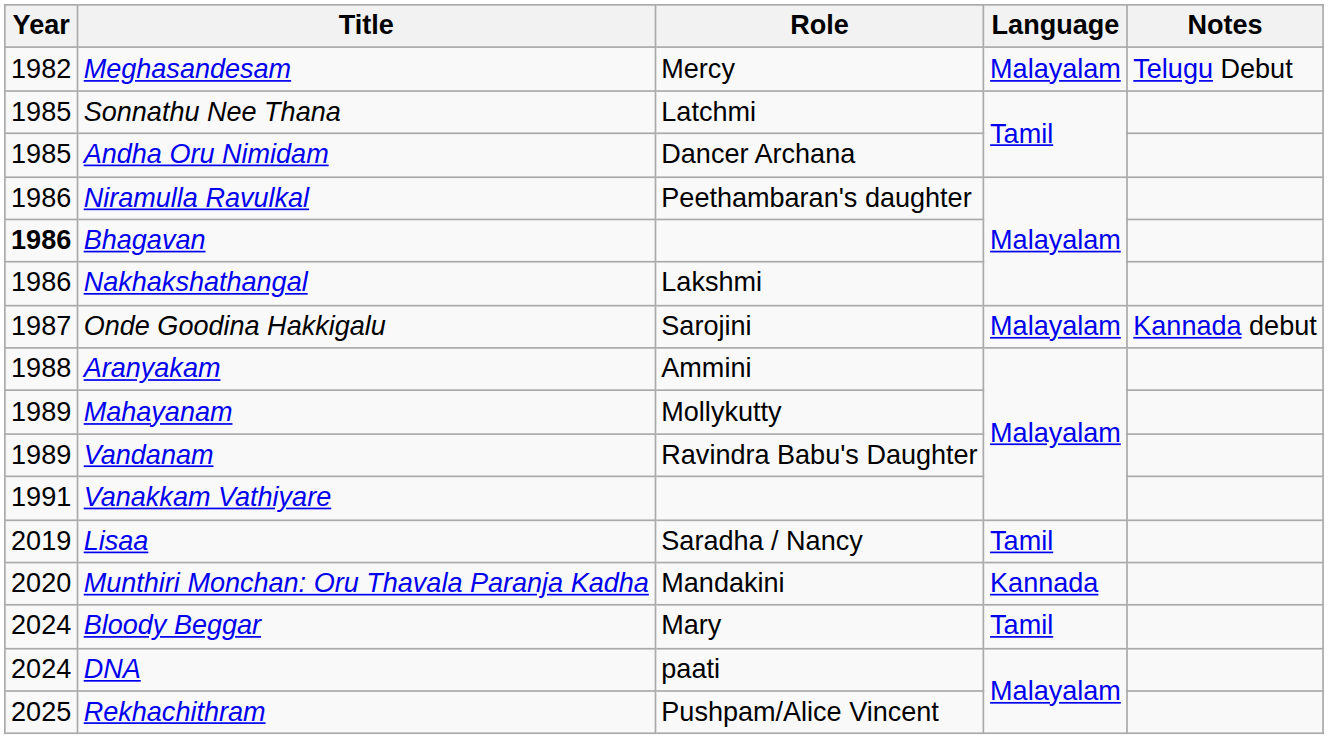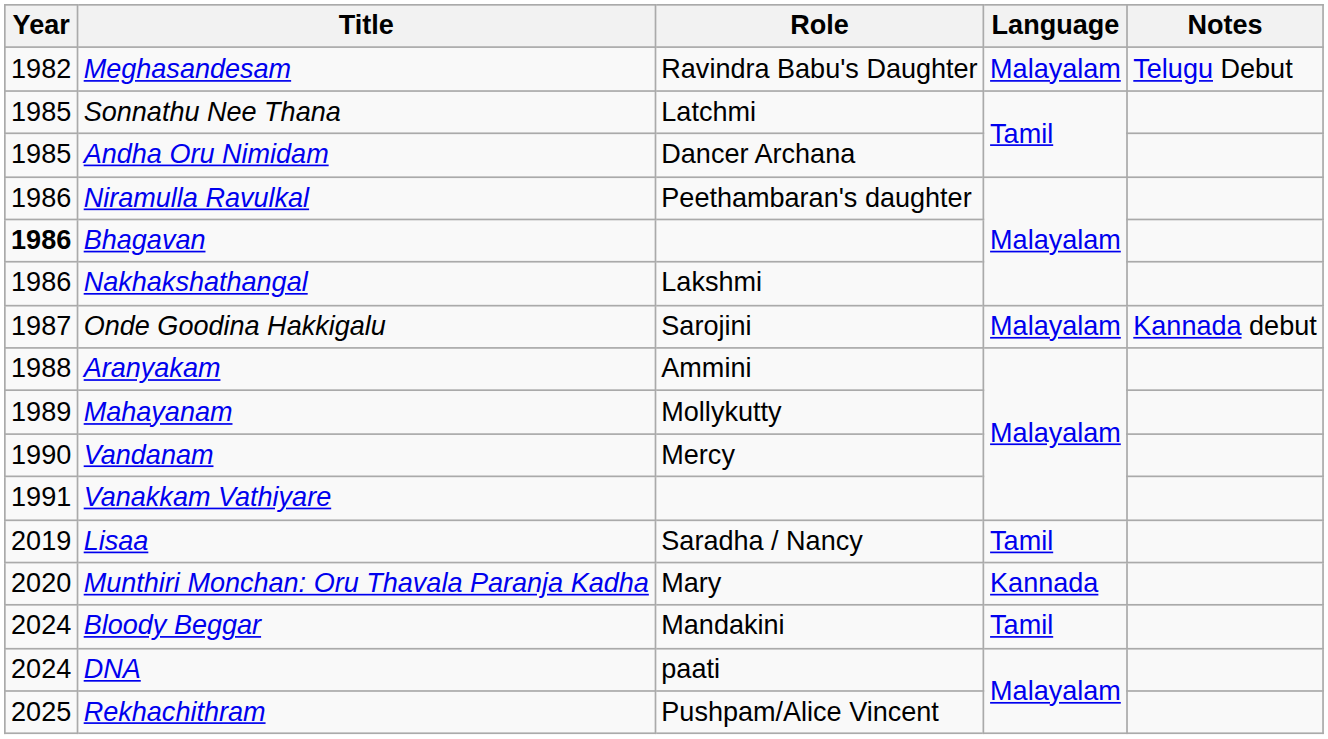 <table class="wikitable">
 <tr>
 <th>Year</th>
 <th>Title</th>
 <th>Role</th>
 <th>Language</th>
 <th>Notes</th>
 </tr>
 <tr>
 <td>1982</td>
 <td><em><a href='#'>Meghasandesam</a></em></td>
-<td>Mercy</td>
+<td>Ravindra Babu's Daughter</td>
 <td><a href='#'>Malayalam</a></td>
 <td><a href='#'>Telugu</a> Debut</td>
 </tr>
 <tr>
 <td>1985</td>
 <td><em>Sonnathu Nee Thana</em></td>
 <td>Latchmi</td>
 <td rowspan=2><a href='#'>Tamil</a></td>
 <td></td>
 </tr>
 <tr>
 <td>1985</td>
 <td><em><a href='#'>Andha Oru Nimidam</a></em></td>
 <td>Dancer Archana</td>
 <td></td>
 </tr>
 <tr>
 <td>1986</td>
 <td><em><a href='#'>Niramulla Ravulkal</a></em></td>
 <td>Peethambaran's daughter</td>
 <td rowspan=3><a href='#'>Malayalam</a></td>
 <td></td>
 </tr>
 <tr>
 <td><strong>1986</strong></td>
 <td><em><a href='#'>Bhagavan</a></em></td>
 <td></td>
 <td></td>
 </tr>
 <tr>
 <td>1986</td>
 <td><em><a href='#'>Nakhakshathangal</a></em></td>
 <td>Lakshmi</td>
 <td></td>
 </tr>
 <tr>
 <td>1987</td>
 <td><em>Onde Goodina Hakkigalu</em></td>
 <td>Sarojini</td>
 <td><a href='#'>Malayalam</a></td>
 <td><a href='#'>Kannada</a> debut</td>
 </tr>
 <tr>
 <td>1988</td>
 <td><em><a href='#'>Aranyakam</a></em></td>
 <td>Ammini</td>
 <td rowspan=4><a href='#'>Malayalam</a></td>
 <td></td>
 </tr>
 <tr>
 <td>1989</td>
 <td><em><a href='#'>Mahayanam</a></em></td>
 <td>Mollykutty</td>
 <td></td>
 </tr>
 <tr>
-<td>1989</td>
+<td>1990</td>
 <td><em><a href='#'>Vandanam</a></em></td>
-<td>Ravindra Babu's Daughter</td>
+<td>Mercy</td>
 <td></td>
 </tr>
 <tr>
 <td>1991</td>
 <td><em><a href='#'>Vanakkam Vathiyare</a></em></td>
 <td></td>
 <td></td>
 </tr>
 <tr>
 <td>2019</td>
 <td><em><a href='#'>Lisaa</a></em></td>
 <td>Saradha / Nancy</td>
 <td><a href='#'>Tamil</a></td>
 <td></td>
 </tr>
 <tr>
 <td>2020</td>
 <td><em><a href='#'>Munthiri Monchan: Oru Thavala Paranja Kadha</a></em></td>
-<td>Mandakini</td>
+<td>Mary</td>
 <td><a href='#'>Kannada</a></td>
 <td></td>
 </tr>
 <tr>
 <td>2024</td>
 <td><em><a href='#'>Bloody Beggar</a></em></td>
-<td>Mary</td>
+<td>Mandakini</td>
 <td><a href='#'>Tamil</a></td>
 <td></td>
 </tr>
 <tr>
 <td>2024</td>
 <td><em><a href='#'>DNA</a></em></td>
 <td>paati</td>
 <td rowspan=2><a href='#'>Malayalam</a></td>
 <td></td>
 </tr>
 <tr>
 <td>2025</td>
 <td><em><a href='#'>Rekhachithram</a></em></td>
 <td>Pushpam/Alice Vincent</td>
 <td></td>
 </tr>
 </table>
